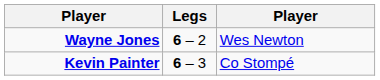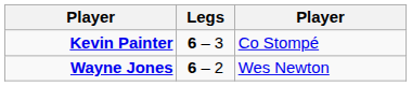 <table class=wikitable style="text-align:center">
 <tr>
 <th width=163>Player</th>
 <th width=50>Legs</th>
 <th width=163>Player</th>
 </tr>
 <tr align=left>
+<td align=right><strong><a href='#'>Kevin Painter</a></strong> </td>
+<td align=center><strong>6</strong> – 3</td>
+<td> <a href='#'>Co Stompé</a></td>
+</tr>
+<tr align=left>
 <td align=right><strong><a href='#'>Wayne Jones</a></strong> </td>
 <td align=center><strong>6</strong> – 2</td>
 <td> <a href='#'>Wes Newton</a></td>
 </tr>
-<tr align=left>
-<td align=right><strong><a href='#'>Kevin Painter</a></strong> </td>
-<td align=center><strong>6</strong> – 3</td>
-<td> <a href='#'>Co Stompé</a></td>
-</tr>
 </table>
